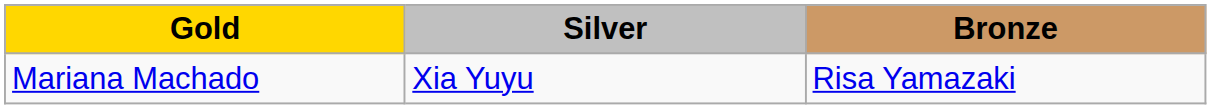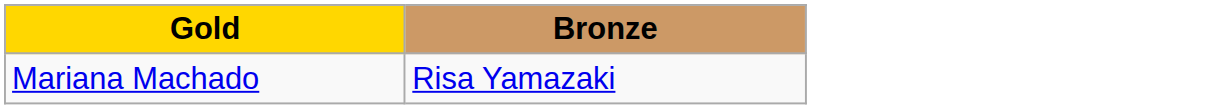 <table class="wikitable" style="text-align:left">
 <tr align="center">
 <td width=200 bgcolor=gold><strong>Gold</strong></td>
-<td width=200 bgcolor=silver><strong>Silver</strong></td>
 <td width=200 bgcolor=CC9966><strong>Bronze</strong></td>
 </tr>
 <tr>
 <td><a href='#'>Mariana Machado</a><br></td>
-<td><a href='#'>Xia Yuyu</a><br></td>
 <td><a href='#'>Risa Yamazaki</a><br></td>
 </tr>
 </table>
